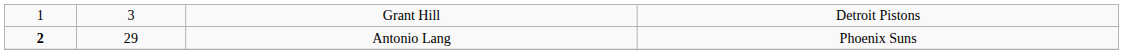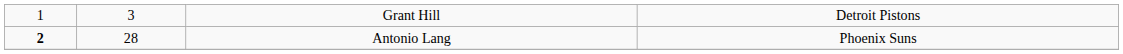 <table class="wikitable" width="80%">
 <tr align="center" bgcolor="">
 <td>1</td>
 <td>3</td>
 <td>Grant Hill</td>
 <td>Detroit Pistons</td>
 </tr>
 <tr align="center" bgcolor="">
 <td><strong>2</strong></td>
-<td>29</td>
+<td>28</td>
 <td>Antonio Lang</td>
 <td>Phoenix Suns</td>
 </tr>
 <tr align="center" bgcolor="">
 </tr>
 </table>
